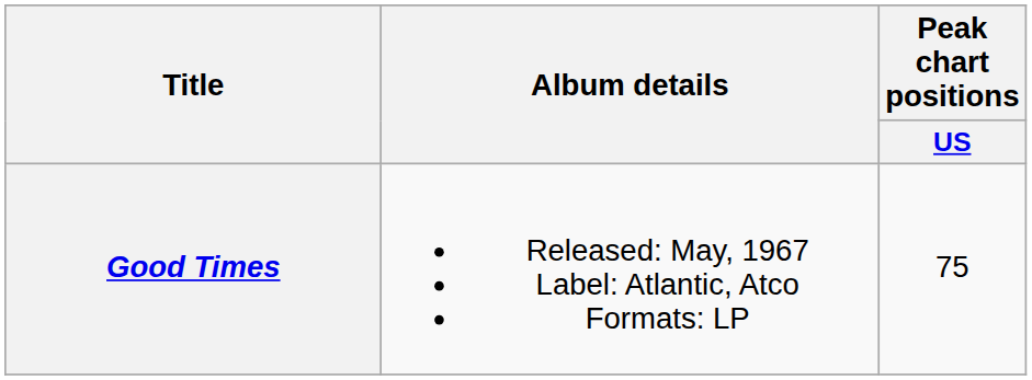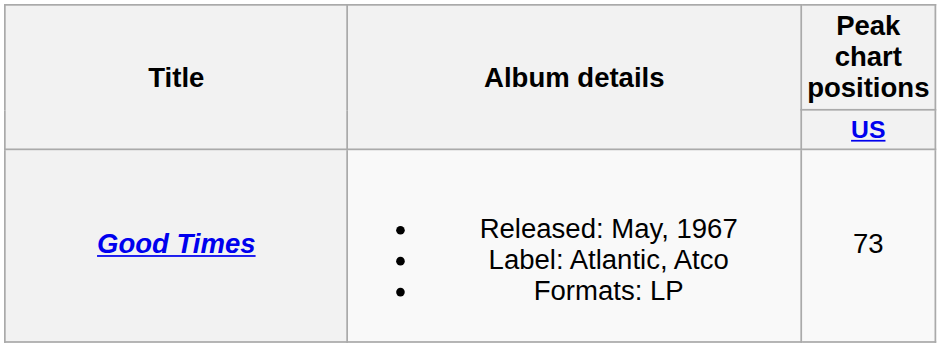 <table class="wikitable plainrowheaders" style="text-align:center;">
 <tr>
 <th scope="col" rowspan="2" style="width:12em;">Title</th>
 <th scope="col" rowspan="2" style="width:16em;">Album details</th>
 <th scope="col" colspan="1">Peak chart positions</th>
 </tr>
 <tr>
 <th scope="col" style="width:3em;font-size:90%;"><a href='#'>US</a><br></th>
 </tr>
 <tr>
 <th scope="row"><em><a href='#'>Good Times</a></em></th>
 <td><br><ul><li>Released: May, 1967</li><li>Label: Atlantic, Atco</li><li>Formats: LP</li></ul></td>
-<td>75</td>
+<td>73</td>
 </tr>
 </table>
